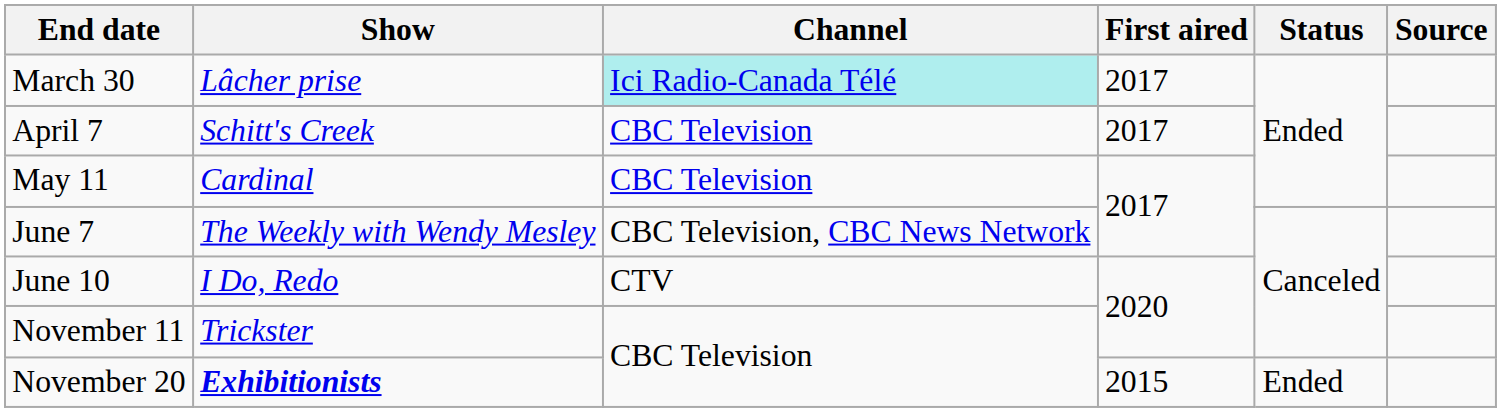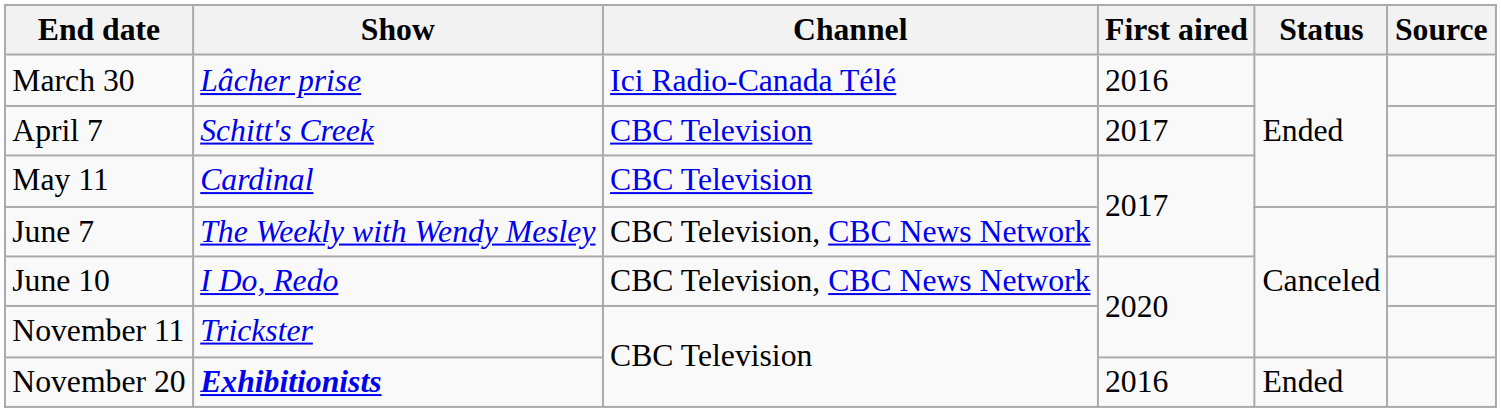 <table class="wikitable">
 <tr>
 <th>End date</th>
 <th>Show</th>
 <th>Channel</th>
 <th>First aired</th>
 <th>Status</th>
 <th>Source</th>
 </tr>
 <tr>
 <td>March 30</td>
 <td><em><a href='#'>Lâcher prise</a></em></td>
-<td style="background: paleturquoise;"><a href='#'>Ici Radio-Canada Télé</a></td>
-<td>2017</td>
+<td><a href='#'>Ici Radio-Canada Télé</a></td>
+<td>2016</td>
 <td rowspan=3>Ended</td>
 <td></td>
 </tr>
 <tr>
 <td>April 7</td>
 <td><em><a href='#'>Schitt's Creek</a></em></td>
 <td><a href='#'>CBC Television</a></td>
 <td>2017</td>
 <td></td>
 </tr>
 <tr>
 <td>May 11</td>
 <td><em><a href='#'>Cardinal</a></em></td>
 <td><a href='#'>CBC Television</a></td>
 <td rowspan=2>2017</td>
 <td></td>
 </tr>
 <tr>
 <td>June 7</td>
 <td><em><a href='#'>The Weekly with Wendy Mesley</a></em></td>
 <td>CBC Television, <a href='#'>CBC News Network</a></td>
 <td rowspan=3>Canceled</td>
 <td></td>
 </tr>
 <tr>
 <td>June 10</td>
 <td><em><a href='#'>I Do, Redo</a></em></td>
-<td>CTV</td>
+<td>CBC Television, <a href='#'>CBC News Network</a></td>
 <td rowspan=2>2020</td>
 <td></td>
 </tr>
 <tr>
 <td>November 11</td>
 <td><em><a href='#'>Trickster</a></em></td>
 <td rowspan=2>CBC Television</td>
 <td></td>
 </tr>
 <tr>
 <td>November 20</td>
 <td><strong><em><a href='#'>Exhibitionists</a></em></strong></td>
-<td>2015</td>
+<td>2016</td>
 <td>Ended</td>
 <td></td>
 </tr>
 </table>
